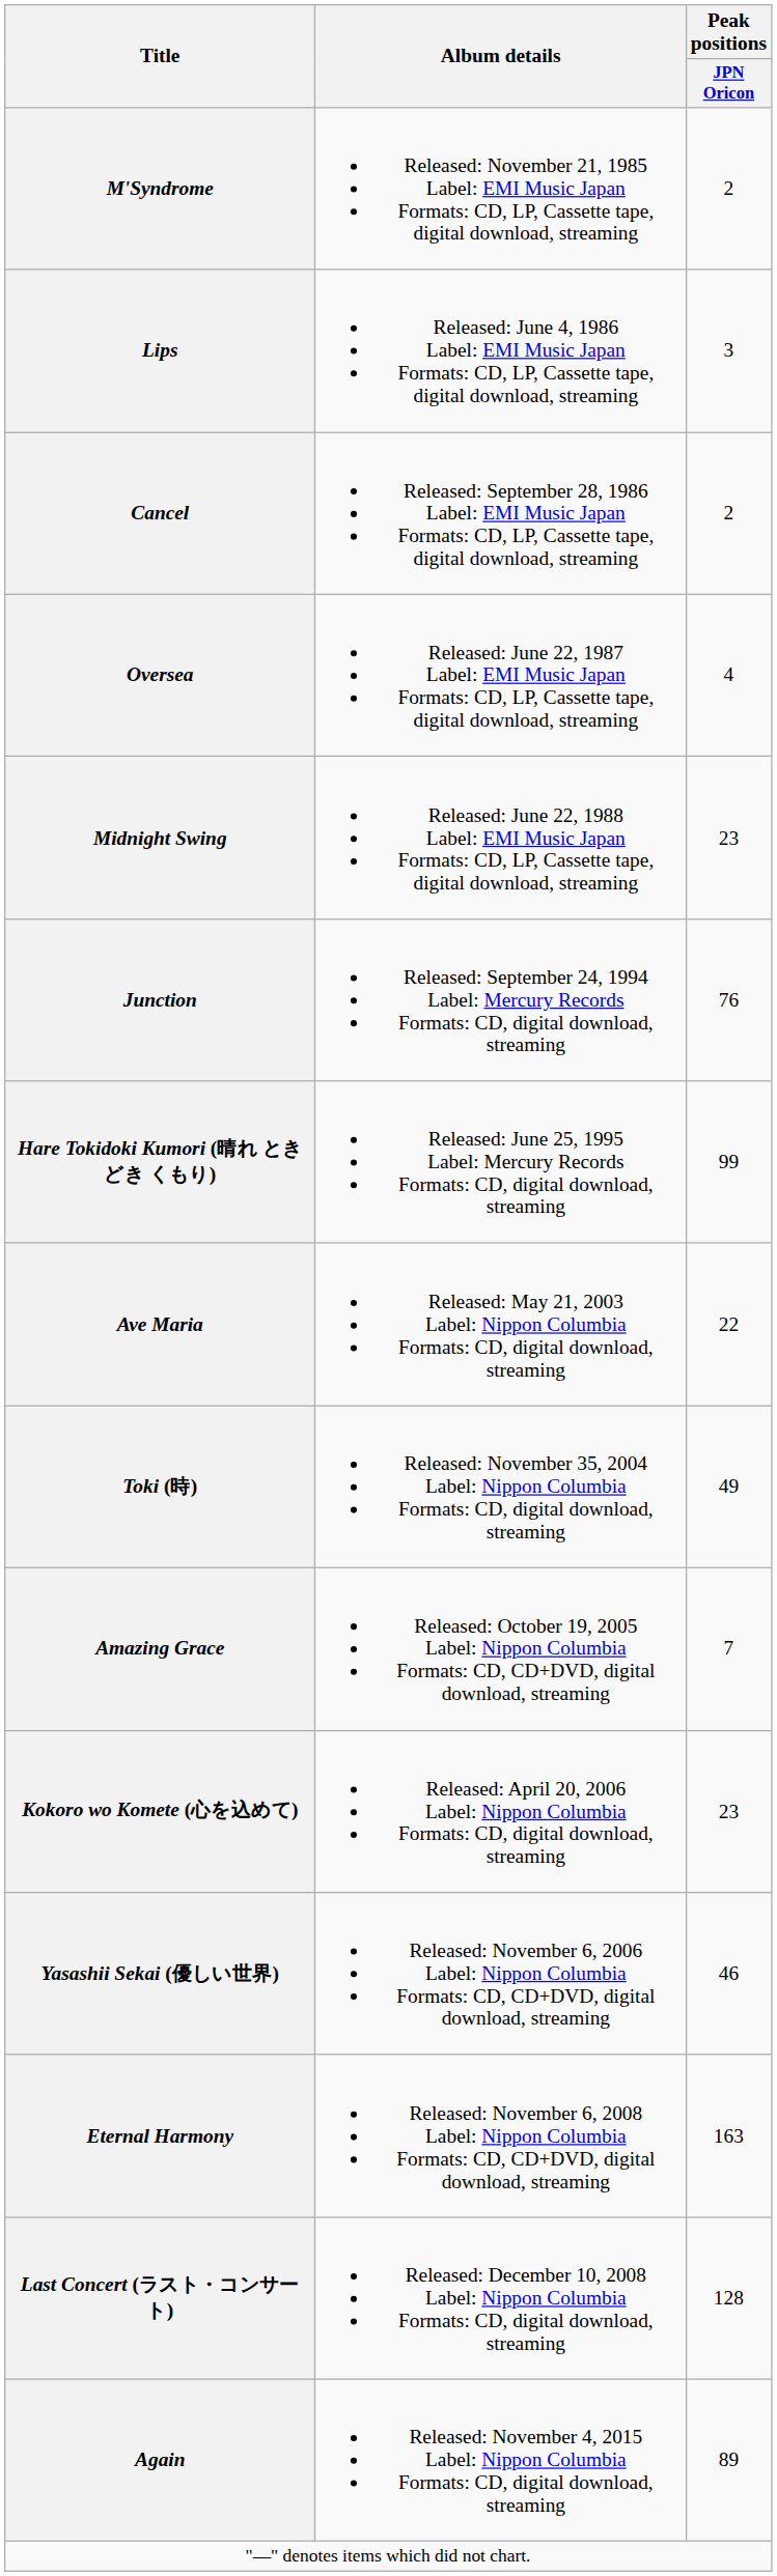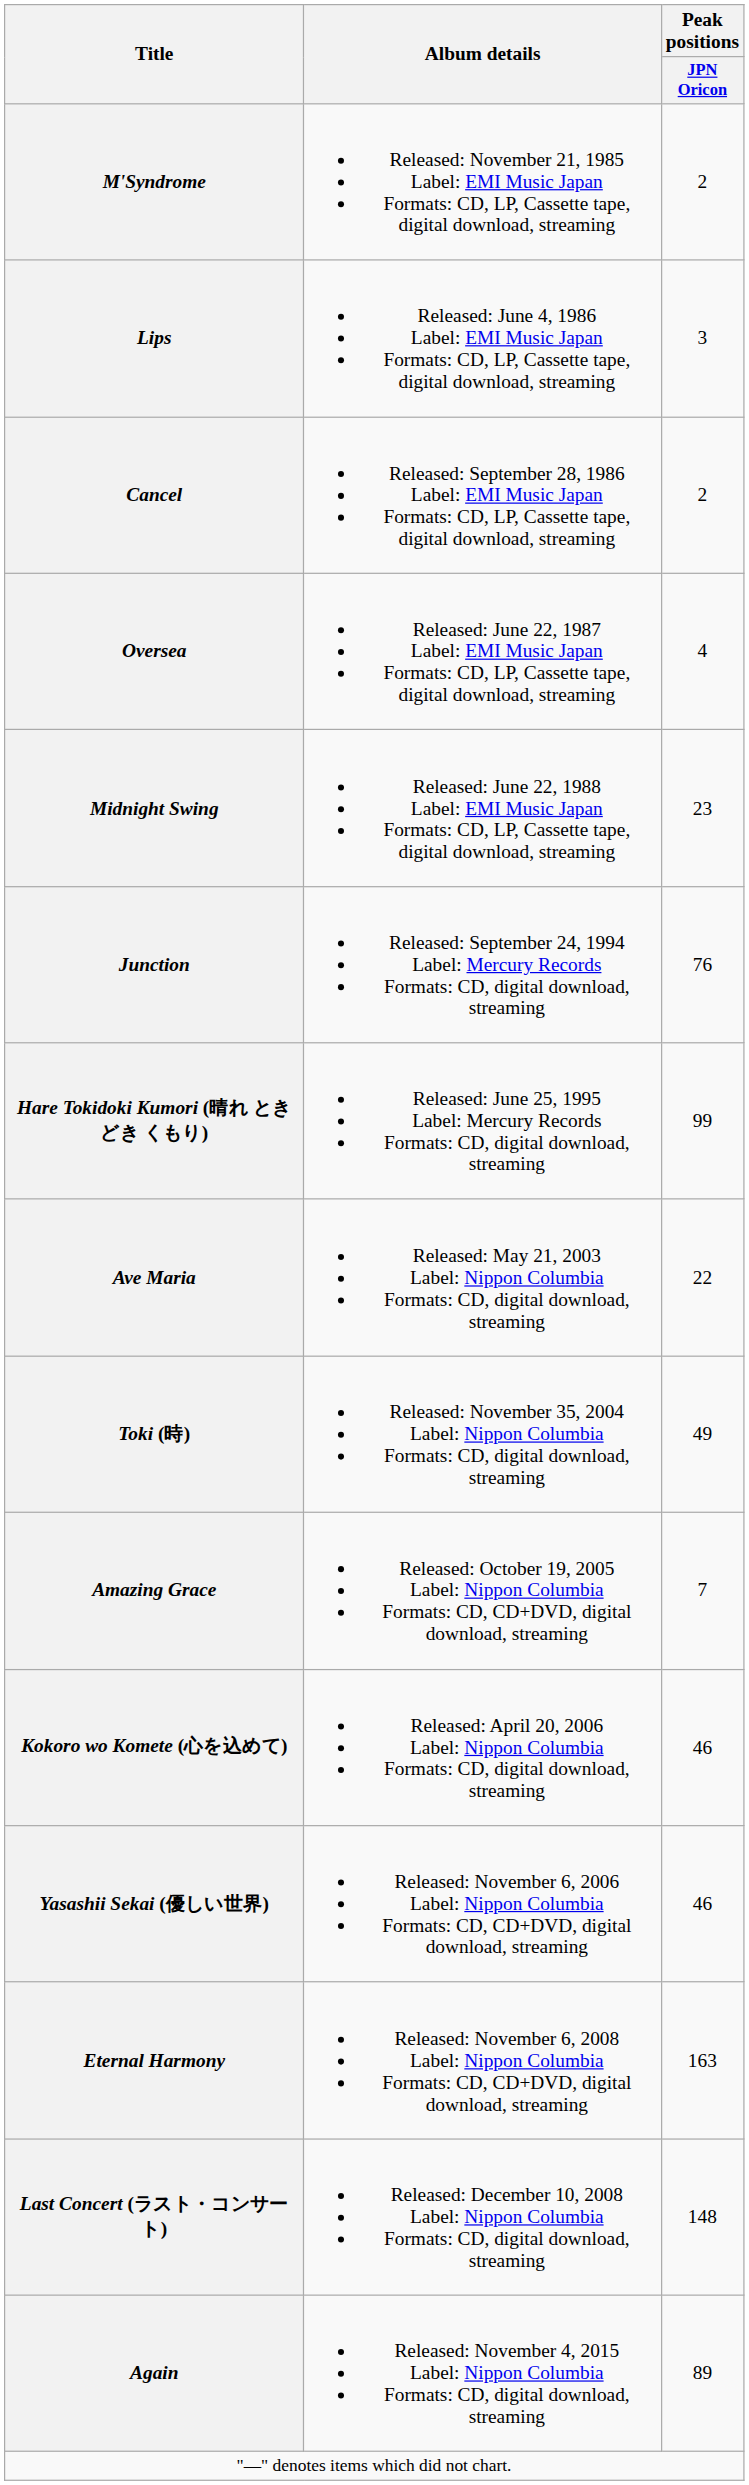 <table class="wikitable plainrowheaders" style="text-align:center;">
 <tr>
 <th style="width:15em;" rowspan="2">Title</th>
 <th style="width:18em;" rowspan="2">Album details</th>
 <th colspan="1">Peak positions</th>
 </tr>
 <tr>
 <th style="width:3em;font-size:85%"><a href='#'>JPN<br>Oricon</a><br></th>
 </tr>
 <tr>
 <th scope="row"><em>M'Syndrome</em></th>
 <td><br><ul><li>Released: November 21, 1985</li><li>Label: <a href='#'>EMI Music Japan</a></li><li>Formats: CD, LP, Cassette tape, digital download, streaming</li></ul></td>
 <td>2</td>
 </tr>
 <tr>
 <th scope="row"><em>Lips</em></th>
 <td><br><ul><li>Released: June 4, 1986</li><li>Label: <a href='#'>EMI Music Japan</a></li><li>Formats: CD, LP, Cassette tape, digital download, streaming</li></ul></td>
 <td>3</td>
 </tr>
 <tr>
 <th scope="row"><em>Cancel</em></th>
 <td><br><ul><li>Released: September 28, 1986</li><li>Label: <a href='#'>EMI Music Japan</a></li><li>Formats: CD, LP, Cassette tape, digital download, streaming</li></ul></td>
 <td>2</td>
 </tr>
 <tr>
 <th scope="row"><em>Oversea</em></th>
 <td><br><ul><li>Released: June 22, 1987</li><li>Label: <a href='#'>EMI Music Japan</a></li><li>Formats: CD, LP, Cassette tape, digital download, streaming</li></ul></td>
 <td>4</td>
 </tr>
 <tr>
 <th scope="row"><em>Midnight Swing</em></th>
 <td><br><ul><li>Released: June 22, 1988</li><li>Label: <a href='#'>EMI Music Japan</a></li><li>Formats: CD, LP, Cassette tape, digital download, streaming</li></ul></td>
 <td>23</td>
 </tr>
 <tr>
 <th scope="row"><em>Junction</em></th>
 <td><br><ul><li>Released: September 24, 1994</li><li>Label: <a href='#'>Mercury Records</a></li><li>Formats: CD, digital download, streaming</li></ul></td>
 <td>76</td>
 </tr>
 <tr>
 <th scope="row"><em>Hare Tokidoki Kumori</em> (晴れ ときどき くもり)</th>
 <td><br><ul><li>Released: June 25, 1995</li><li>Label: Mercury Records</li><li>Formats: CD, digital download, streaming</li></ul></td>
 <td>99</td>
 </tr>
 <tr>
 <th scope="row"><em>Ave Maria</em></th>
 <td><br><ul><li>Released: May 21, 2003</li><li>Label: <a href='#'>Nippon Columbia</a></li><li>Formats: CD, digital download, streaming</li></ul></td>
 <td>22</td>
 </tr>
 <tr>
 <th scope="row"><em>Toki</em> (時)</th>
 <td><br><ul><li>Released: November 35, 2004</li><li>Label: <a href='#'>Nippon Columbia</a></li><li>Formats: CD, digital download, streaming</li></ul></td>
 <td>49</td>
 </tr>
 <tr>
 <th scope="row"><em>Amazing Grace</em></th>
 <td><br><ul><li>Released: October 19, 2005</li><li>Label: <a href='#'>Nippon Columbia</a></li><li>Formats: CD, CD+DVD, digital download, streaming</li></ul></td>
 <td>7</td>
 </tr>
 <tr>
 <th scope="row"><em>Kokoro wo Komete</em> (心を込めて)</th>
 <td><br><ul><li>Released: April 20, 2006</li><li>Label: <a href='#'>Nippon Columbia</a></li><li>Formats: CD, digital download, streaming</li></ul></td>
-<td>23</td>
+<td>46</td>
 </tr>
 <tr>
 <th scope="row"><em>Yasashii Sekai</em> (優しい世界)</th>
 <td><br><ul><li>Released: November 6, 2006</li><li>Label: <a href='#'>Nippon Columbia</a></li><li>Formats: CD, CD+DVD, digital download, streaming</li></ul></td>
 <td>46</td>
 </tr>
 <tr>
 <th scope="row"><em>Eternal Harmony</em></th>
 <td><br><ul><li>Released: November 6, 2008</li><li>Label: <a href='#'>Nippon Columbia</a></li><li>Formats: CD, CD+DVD, digital download, streaming</li></ul></td>
 <td>163</td>
 </tr>
 <tr>
 <th scope="row"><em>Last Concert</em> (ラスト・コンサート)</th>
 <td><br><ul><li>Released: December 10, 2008</li><li>Label: <a href='#'>Nippon Columbia</a></li><li>Formats: CD, digital download, streaming</li></ul></td>
-<td>128</td>
+<td>148</td>
 </tr>
 <tr>
 <th scope="row"><em>Again</em></th>
 <td><br><ul><li>Released: November 4, 2015</li><li>Label: <a href='#'>Nippon Columbia</a></li><li>Formats: CD, digital download, streaming</li></ul></td>
 <td>89</td>
 </tr>
 <tr>
 <td colspan="11" align="center" style="font-size:90%;">"—" denotes items which did not chart.</td>
 </tr>
 </table>
